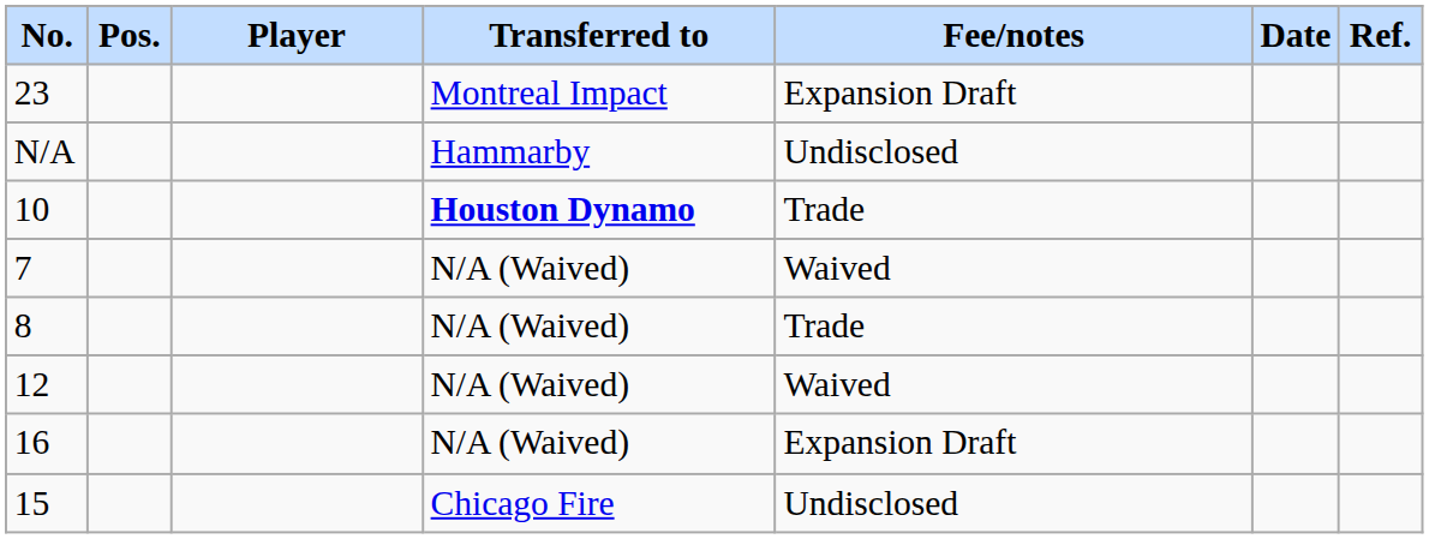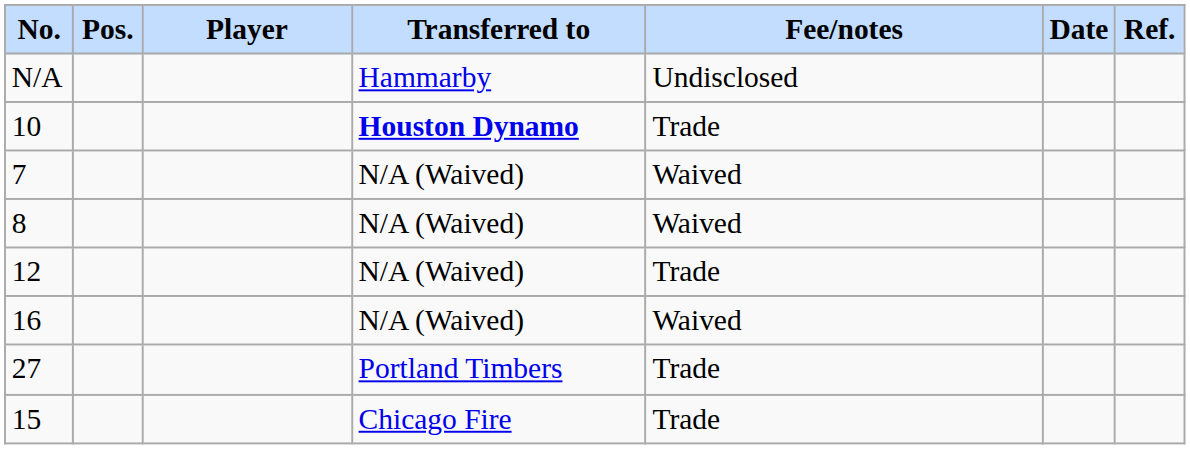 <table class="wikitable sortable" style="text-align:left; font-size:95%;">
 <tr>
 <th style="background:#c2ddff; width:30px;"><strong>No.</strong></th>
 <th style="background:#c2ddff; width:30px;"><strong>Pos.</strong></th>
 <th style="background:#c2ddff; width:150px;"><strong>Player</strong></th>
 <th style="background:#c2ddff; width:200px;"><strong>Transferred to</strong></th>
 <th style="background:#c2ddff; width:300px;"><strong>Fee/notes</strong></th>
 <th style="background:#c2ddff; width:30px;"><strong>Date</strong></th>
 <th style="background:#c2ddff; width:30px;"><strong>Ref.</strong></th>
-</tr>
-<tr>
-<td>23</td>
-<td align=center></td>
-<td></td>
-<td> <a href='#'>Montreal Impact</a></td>
-<td>Expansion Draft</td>
-<td></td>
-<td></td>
 </tr>
 <tr>
 <td>N/A</td>
 <td align=center></td>
 <td></td>
 <td> <a href='#'>Hammarby</a></td>
 <td>Undisclosed</td>
 <td></td>
 <td></td>
 </tr>
 <tr>
 <td>10</td>
 <td align=center></td>
 <td></td>
 <td><strong> <a href='#'>Houston Dynamo</a></strong></td>
 <td>Trade</td>
 <td></td>
 <td></td>
 </tr>
 <tr>
 <td>7</td>
 <td align=center></td>
 <td></td>
 <td>N/A (Waived)</td>
 <td>Waived</td>
 <td></td>
 <td></td>
 </tr>
 <tr>
 <td>8</td>
 <td align=center></td>
 <td></td>
 <td>N/A (Waived)</td>
-<td>Trade</td>
+<td>Waived</td>
 <td></td>
 <td></td>
 </tr>
 <tr>
 <td>12</td>
 <td align=center></td>
 <td></td>
 <td>N/A (Waived)</td>
-<td>Waived</td>
+<td>Trade</td>
 <td></td>
 <td></td>
 </tr>
 <tr>
 <td>16</td>
 <td align=center></td>
 <td></td>
 <td>N/A (Waived)</td>
-<td>Expansion Draft</td>
+<td>Waived</td>
+<td></td>
+<td></td>
+</tr>
+<tr>
+<td>27</td>
+<td align=center></td>
+<td></td>
+<td> <a href='#'>Portland Timbers</a></td>
+<td>Trade</td>
 <td></td>
 <td></td>
 </tr>
 <tr>
 <td>15</td>
 <td align=center></td>
 <td></td>
 <td> <a href='#'>Chicago Fire</a></td>
-<td>Undisclosed</td>
+<td>Trade</td>
 <td></td>
 <td></td>
 </tr>
 </table>
